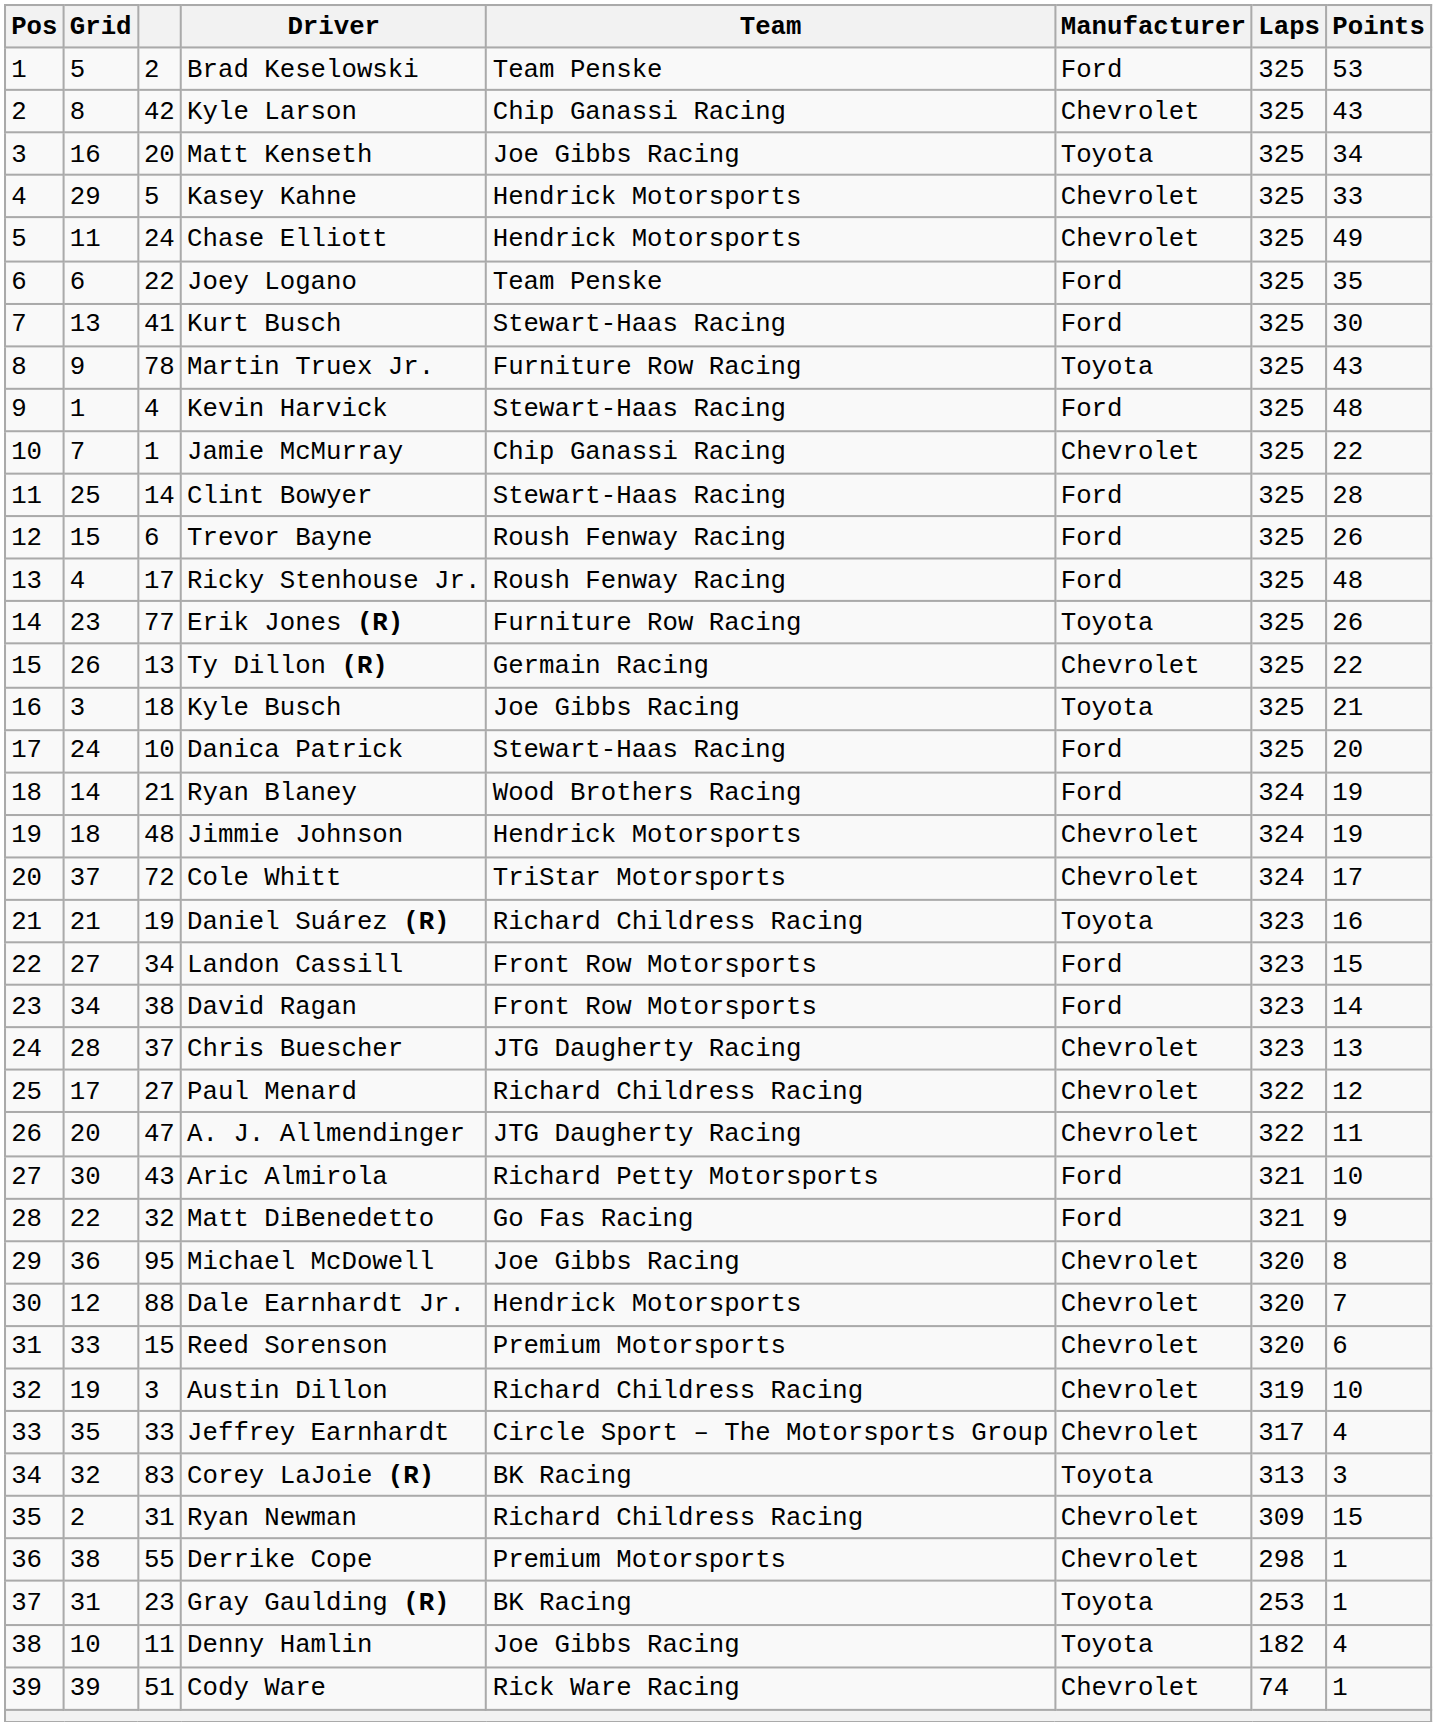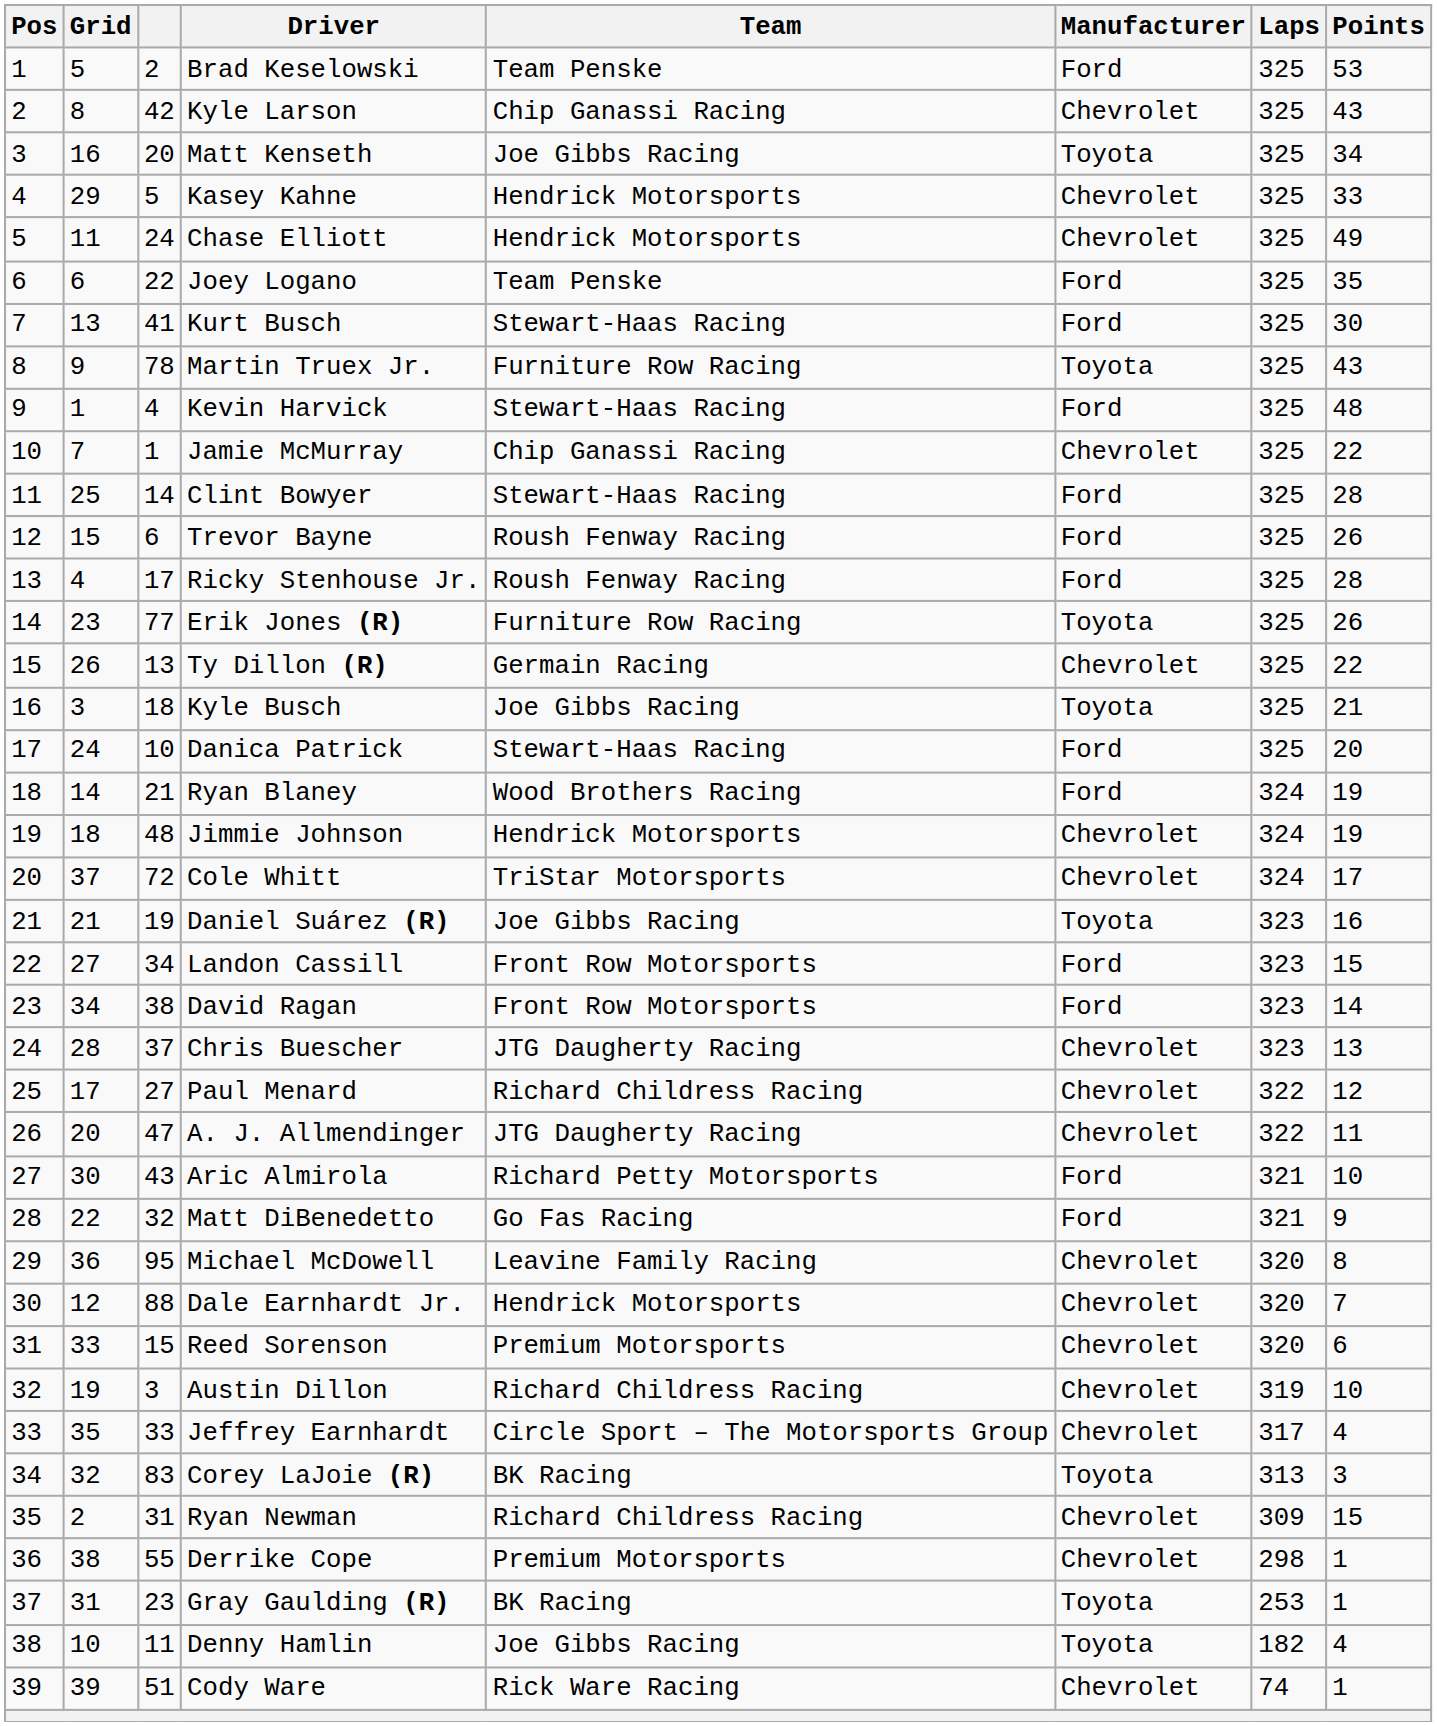 <table class="wikitable" style="font-size:98%">
 <tr>
 <th>Pos</th>
 <th>Grid</th>
 <th></th>
 <th>Driver</th>
 <th>Team</th>
 <th>Manufacturer</th>
 <th>Laps</th>
 <th>Points</th>
 </tr>
 <tr>
 <td>1</td>
 <td>5</td>
 <td>2</td>
 <td>Brad Keselowski</td>
 <td>Team Penske</td>
 <td>Ford</td>
 <td>325</td>
 <td>53</td>
 </tr>
 <tr>
 <td>2</td>
 <td>8</td>
 <td>42</td>
 <td>Kyle Larson</td>
 <td>Chip Ganassi Racing</td>
 <td>Chevrolet</td>
 <td>325</td>
 <td>43</td>
 </tr>
 <tr>
 <td>3</td>
 <td>16</td>
 <td>20</td>
 <td>Matt Kenseth</td>
 <td>Joe Gibbs Racing</td>
 <td>Toyota</td>
 <td>325</td>
 <td>34</td>
 </tr>
 <tr>
 <td>4</td>
 <td>29</td>
 <td>5</td>
 <td>Kasey Kahne</td>
 <td>Hendrick Motorsports</td>
 <td>Chevrolet</td>
 <td>325</td>
 <td>33</td>
 </tr>
 <tr>
 <td>5</td>
 <td>11</td>
 <td>24</td>
 <td>Chase Elliott</td>
 <td>Hendrick Motorsports</td>
 <td>Chevrolet</td>
 <td>325</td>
 <td>49</td>
 </tr>
 <tr>
 <td>6</td>
 <td>6</td>
 <td>22</td>
 <td>Joey Logano</td>
 <td>Team Penske</td>
 <td>Ford</td>
 <td>325</td>
 <td>35</td>
 </tr>
 <tr>
 <td>7</td>
 <td>13</td>
 <td>41</td>
 <td>Kurt Busch</td>
 <td>Stewart-Haas Racing</td>
 <td>Ford</td>
 <td>325</td>
 <td>30</td>
 </tr>
 <tr>
 <td>8</td>
 <td>9</td>
 <td>78</td>
 <td>Martin Truex Jr.</td>
 <td>Furniture Row Racing</td>
 <td>Toyota</td>
 <td>325</td>
 <td>43</td>
 </tr>
 <tr>
 <td>9</td>
 <td>1</td>
 <td>4</td>
 <td>Kevin Harvick</td>
 <td>Stewart-Haas Racing</td>
 <td>Ford</td>
 <td>325</td>
 <td>48</td>
 </tr>
 <tr>
 <td>10</td>
 <td>7</td>
 <td>1</td>
 <td>Jamie McMurray</td>
 <td>Chip Ganassi Racing</td>
 <td>Chevrolet</td>
 <td>325</td>
 <td>22</td>
 </tr>
 <tr>
 <td>11</td>
 <td>25</td>
 <td>14</td>
 <td>Clint Bowyer</td>
 <td>Stewart-Haas Racing</td>
 <td>Ford</td>
 <td>325</td>
 <td>28</td>
 </tr>
 <tr>
 <td>12</td>
 <td>15</td>
 <td>6</td>
 <td>Trevor Bayne</td>
 <td>Roush Fenway Racing</td>
 <td>Ford</td>
 <td>325</td>
 <td>26</td>
 </tr>
 <tr>
 <td>13</td>
 <td>4</td>
 <td>17</td>
 <td>Ricky Stenhouse Jr.</td>
 <td>Roush Fenway Racing</td>
 <td>Ford</td>
 <td>325</td>
-<td>48</td>
+<td>28</td>
 </tr>
 <tr>
 <td>14</td>
 <td>23</td>
 <td>77</td>
 <td>Erik Jones <strong>(R)</strong></td>
 <td>Furniture Row Racing</td>
 <td>Toyota</td>
 <td>325</td>
 <td>26</td>
 </tr>
 <tr>
 <td>15</td>
 <td>26</td>
 <td>13</td>
 <td>Ty Dillon <strong>(R)</strong></td>
 <td>Germain Racing</td>
 <td>Chevrolet</td>
 <td>325</td>
 <td>22</td>
 </tr>
 <tr>
 <td>16</td>
 <td>3</td>
 <td>18</td>
 <td>Kyle Busch</td>
 <td>Joe Gibbs Racing</td>
 <td>Toyota</td>
 <td>325</td>
 <td>21</td>
 </tr>
 <tr>
 <td>17</td>
 <td>24</td>
 <td>10</td>
 <td>Danica Patrick</td>
 <td>Stewart-Haas Racing</td>
 <td>Ford</td>
 <td>325</td>
 <td>20</td>
 </tr>
 <tr>
 <td>18</td>
 <td>14</td>
 <td>21</td>
 <td>Ryan Blaney</td>
 <td>Wood Brothers Racing</td>
 <td>Ford</td>
 <td>324</td>
 <td>19</td>
 </tr>
 <tr>
 <td>19</td>
 <td>18</td>
 <td>48</td>
 <td>Jimmie Johnson</td>
 <td>Hendrick Motorsports</td>
 <td>Chevrolet</td>
 <td>324</td>
 <td>19</td>
 </tr>
 <tr>
 <td>20</td>
 <td>37</td>
 <td>72</td>
 <td>Cole Whitt</td>
 <td>TriStar Motorsports</td>
 <td>Chevrolet</td>
 <td>324</td>
 <td>17</td>
 </tr>
 <tr>
 <td>21</td>
 <td>21</td>
 <td>19</td>
 <td>Daniel Suárez <strong>(R)</strong></td>
-<td>Richard Childress Racing</td>
+<td>Joe Gibbs Racing</td>
 <td>Toyota</td>
 <td>323</td>
 <td>16</td>
 </tr>
 <tr>
 <td>22</td>
 <td>27</td>
 <td>34</td>
 <td>Landon Cassill</td>
 <td>Front Row Motorsports</td>
 <td>Ford</td>
 <td>323</td>
 <td>15</td>
 </tr>
 <tr>
 <td>23</td>
 <td>34</td>
 <td>38</td>
 <td>David Ragan</td>
 <td>Front Row Motorsports</td>
 <td>Ford</td>
 <td>323</td>
 <td>14</td>
 </tr>
 <tr>
 <td>24</td>
 <td>28</td>
 <td>37</td>
 <td>Chris Buescher</td>
 <td>JTG Daugherty Racing</td>
 <td>Chevrolet</td>
 <td>323</td>
 <td>13</td>
 </tr>
 <tr>
 <td>25</td>
 <td>17</td>
 <td>27</td>
 <td>Paul Menard</td>
 <td>Richard Childress Racing</td>
 <td>Chevrolet</td>
 <td>322</td>
 <td>12</td>
 </tr>
 <tr>
 <td>26</td>
 <td>20</td>
 <td>47</td>
 <td>A. J. Allmendinger</td>
 <td>JTG Daugherty Racing</td>
 <td>Chevrolet</td>
 <td>322</td>
 <td>11</td>
 </tr>
 <tr>
 <td>27</td>
 <td>30</td>
 <td>43</td>
 <td>Aric Almirola</td>
 <td>Richard Petty Motorsports</td>
 <td>Ford</td>
 <td>321</td>
 <td>10</td>
 </tr>
 <tr>
 <td>28</td>
 <td>22</td>
 <td>32</td>
 <td>Matt DiBenedetto</td>
 <td>Go Fas Racing</td>
 <td>Ford</td>
 <td>321</td>
 <td>9</td>
 </tr>
 <tr>
 <td>29</td>
 <td>36</td>
 <td>95</td>
 <td>Michael McDowell</td>
-<td>Joe Gibbs Racing</td>
+<td>Leavine Family Racing</td>
 <td>Chevrolet</td>
 <td>320</td>
 <td>8</td>
 </tr>
 <tr>
 <td>30</td>
 <td>12</td>
 <td>88</td>
 <td>Dale Earnhardt Jr.</td>
 <td>Hendrick Motorsports</td>
 <td>Chevrolet</td>
 <td>320</td>
 <td>7</td>
 </tr>
 <tr>
 <td>31</td>
 <td>33</td>
 <td>15</td>
 <td>Reed Sorenson</td>
 <td>Premium Motorsports</td>
 <td>Chevrolet</td>
 <td>320</td>
 <td>6</td>
 </tr>
 <tr>
 <td>32</td>
 <td>19</td>
 <td>3</td>
 <td>Austin Dillon</td>
 <td>Richard Childress Racing</td>
 <td>Chevrolet</td>
 <td>319</td>
 <td>10</td>
 </tr>
 <tr>
 <td>33</td>
 <td>35</td>
 <td>33</td>
 <td>Jeffrey Earnhardt</td>
 <td>Circle Sport – The Motorsports Group</td>
 <td>Chevrolet</td>
 <td>317</td>
 <td>4</td>
 </tr>
 <tr>
 <td>34</td>
 <td>32</td>
 <td>83</td>
 <td>Corey LaJoie <strong>(R)</strong></td>
 <td>BK Racing</td>
 <td>Toyota</td>
 <td>313</td>
 <td>3</td>
 </tr>
 <tr>
 <td>35</td>
 <td>2</td>
 <td>31</td>
 <td>Ryan Newman</td>
 <td>Richard Childress Racing</td>
 <td>Chevrolet</td>
 <td>309</td>
 <td>15</td>
 </tr>
 <tr>
 <td>36</td>
 <td>38</td>
 <td>55</td>
 <td>Derrike Cope</td>
 <td>Premium Motorsports</td>
 <td>Chevrolet</td>
 <td>298</td>
 <td>1</td>
 </tr>
 <tr>
 <td>37</td>
 <td>31</td>
 <td>23</td>
 <td>Gray Gaulding <strong>(R)</strong></td>
 <td>BK Racing</td>
 <td>Toyota</td>
 <td>253</td>
 <td>1</td>
 </tr>
 <tr>
 <td>38</td>
 <td>10</td>
 <td>11</td>
 <td>Denny Hamlin</td>
 <td>Joe Gibbs Racing</td>
 <td>Toyota</td>
 <td>182</td>
 <td>4</td>
 </tr>
 <tr>
 <td>39</td>
 <td>39</td>
 <td>51</td>
 <td>Cody Ware</td>
 <td>Rick Ware Racing</td>
 <td>Chevrolet</td>
 <td>74</td>
 <td>1</td>
 </tr>
 <tr>
 <th colspan="8"></th>
 </tr>
 </table>
